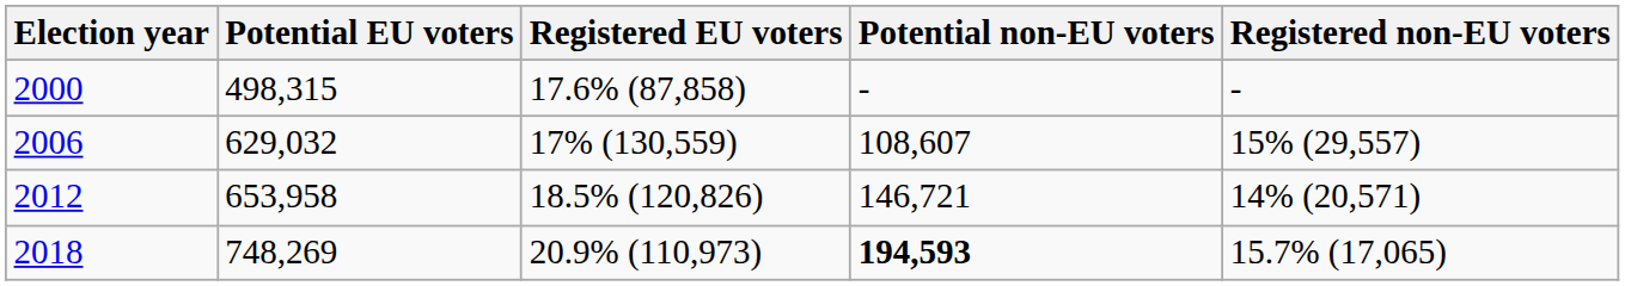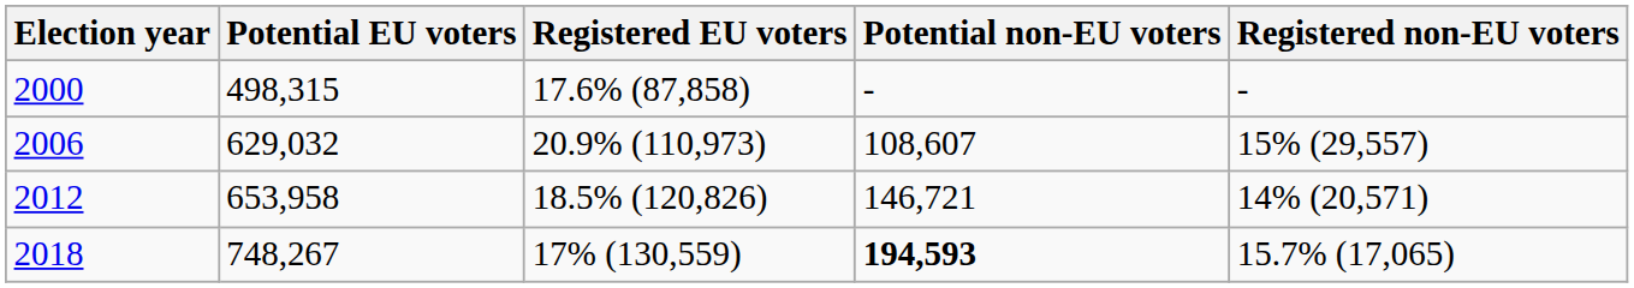 <table class="wikitable">
 <tr>
 <th>Election year</th>
 <th>Potential EU voters</th>
 <th>Registered EU voters</th>
 <th>Potential non-EU voters</th>
 <th>Registered non-EU voters</th>
 </tr>
 <tr>
 <td><a href='#'>2000</a></td>
 <td>498,315</td>
 <td>17.6% (87,858)</td>
 <td>-</td>
 <td>-</td>
 </tr>
 <tr>
 <td><a href='#'>2006</a></td>
 <td>629,032</td>
-<td>17% (130,559)</td>
+<td>20.9% (110,973)</td>
 <td>108,607</td>
 <td>15% (29,557)</td>
 </tr>
 <tr>
 <td><a href='#'>2012</a></td>
 <td>653,958</td>
 <td>18.5% (120,826)</td>
 <td>146,721</td>
 <td>14% (20,571)</td>
 </tr>
 <tr>
 <td><a href='#'>2018</a></td>
-<td>748,269</td>
-<td>20.9% (110,973)</td>
+<td>748,267</td>
+<td>17% (130,559)</td>
 <td><strong>194,593</strong></td>
 <td>15.7% (17,065)</td>
 </tr>
 </table>
